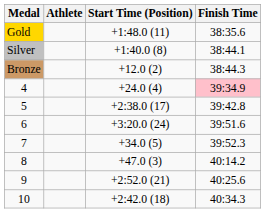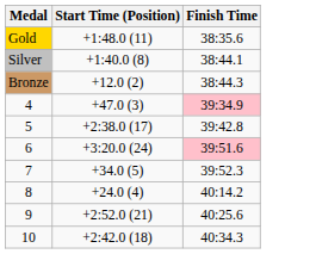 <table class="wikitable">
 <tr>
 <th>Medal</th>
-<th>Athlete</th>
 <th>Start Time (Position)</th>
 <th>Finish Time</th>
 </tr>
 <tr>
 <td bgcolor="gold">Gold</td>
-<td align=left></td>
 <td align=center>+1:48.0 (11)</td>
 <td align=center>38:35.6</td>
 </tr>
 <tr>
 <td bgcolor="silver">Silver</td>
-<td align=left></td>
 <td align=center>+1:40.0 (8)</td>
 <td align=center>38:44.1</td>
 </tr>
 <tr>
 <td bgcolor="CC9966">Bronze</td>
-<td align=left></td>
 <td align=center>+12.0 (2)</td>
 <td align=center>38:44.3</td>
 </tr>
 <tr>
 <td align=center>4</td>
-<td align=left></td>
-<td align=center>+24.0 (4)</td>
+<td align=center>+47.0 (3)</td>
 <td align=center style="background: pink;">39:34.9</td>
 </tr>
 <tr>
 <td align=center>5</td>
-<td align=left></td>
 <td align=center>+2:38.0 (17)</td>
 <td align=center>39:42.8</td>
 </tr>
 <tr>
 <td align=center>6</td>
-<td align=left></td>
 <td align=center>+3:20.0 (24)</td>
-<td align=center>39:51.6</td>
+<td align=center style="background: pink;">39:51.6</td>
 </tr>
 <tr>
 <td align=center>7</td>
-<td align=left></td>
 <td align=center>+34.0 (5)</td>
 <td align=center>39:52.3</td>
 </tr>
 <tr>
 <td align=center>8</td>
-<td align=left></td>
-<td align=center>+47.0 (3)</td>
+<td align=center>+24.0 (4)</td>
 <td align=center>40:14.2</td>
 </tr>
 <tr>
 <td align=center>9</td>
-<td align=left></td>
 <td align=center>+2:52.0 (21)</td>
 <td align=center>40:25.6</td>
 </tr>
 <tr>
 <td align=center>10</td>
-<td align=left></td>
 <td align=center>+2:42.0 (18)</td>
 <td align=center>40:34.3</td>
 </tr>
 </table>
